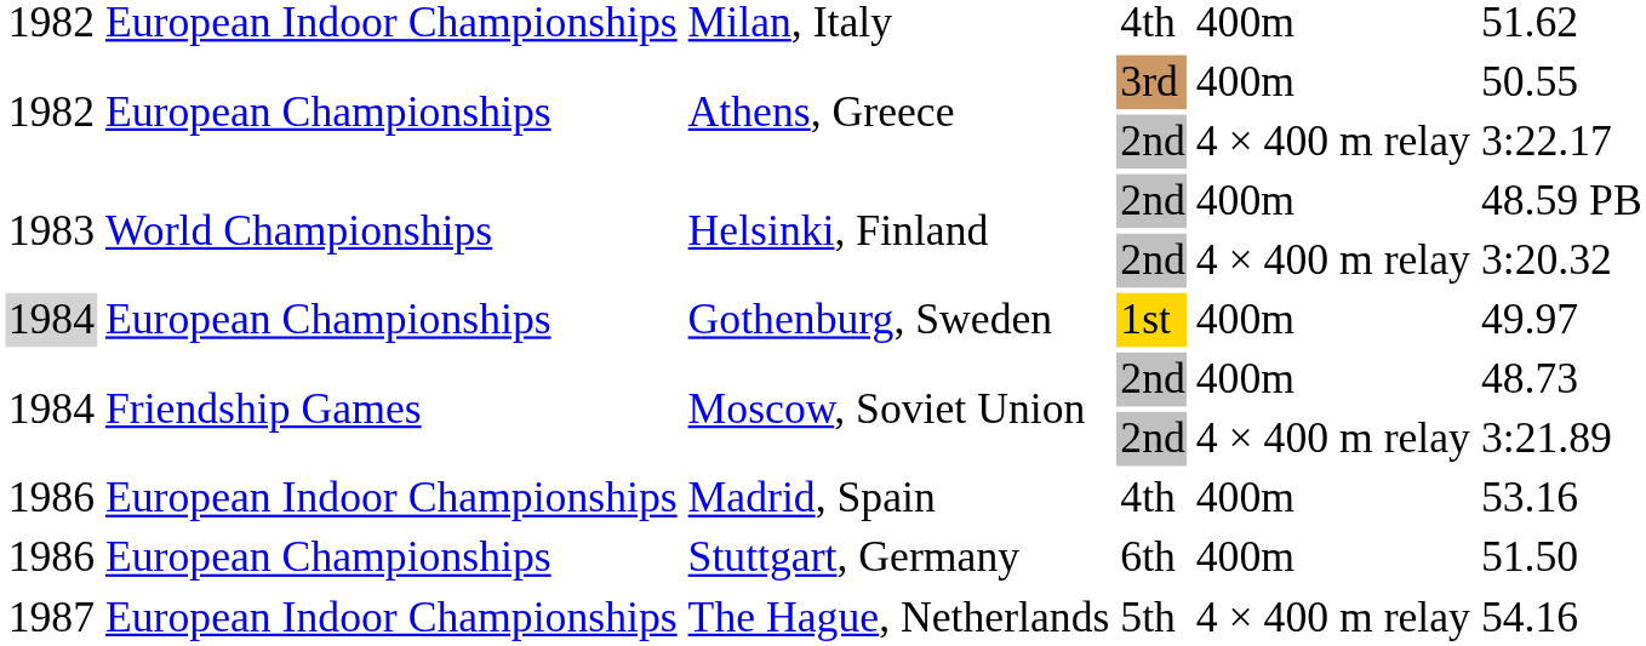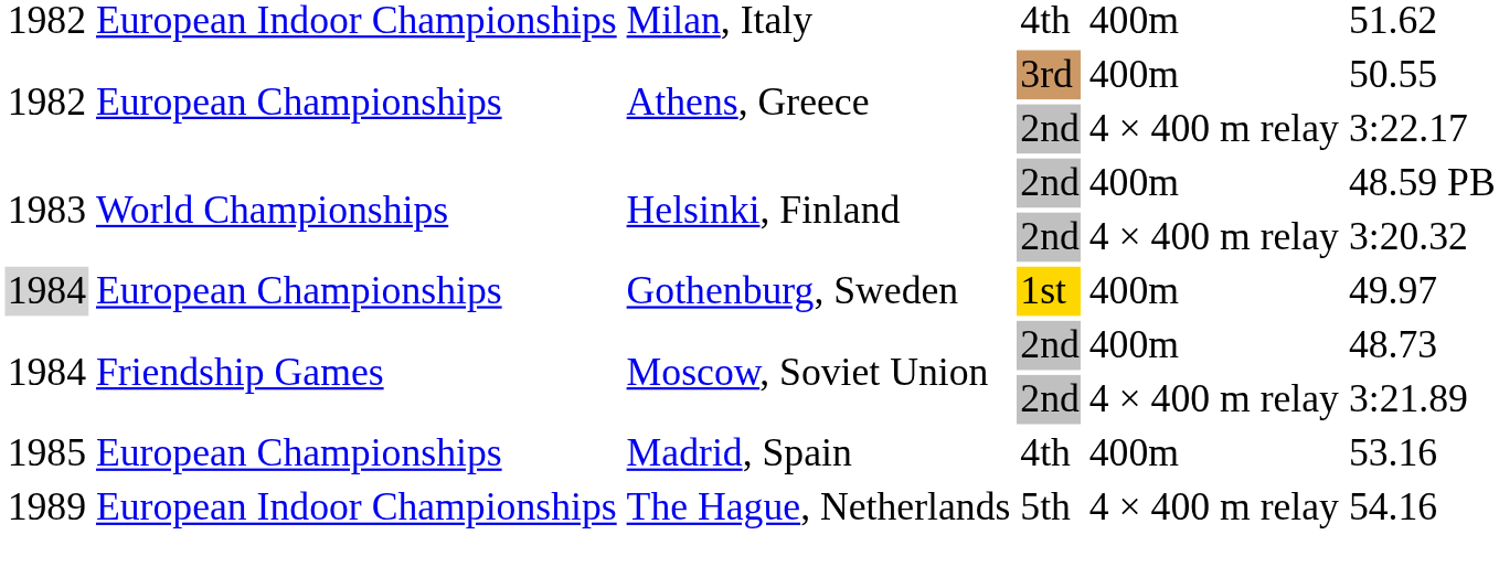 <table>
 <tr>
 <td>1982</td>
 <td><a href='#'>European Indoor Championships</a></td>
 <td><a href='#'>Milan</a>, Italy</td>
 <td>4th</td>
 <td>400m</td>
 <td>51.62</td>
 </tr>
 <tr>
 <td rowspan=2>1982</td>
 <td rowspan=2><a href='#'>European Championships</a></td>
 <td rowspan=2><a href='#'>Athens</a>, Greece</td>
 <td bgcolor="cc9966">3rd</td>
 <td>400m</td>
 <td>50.55</td>
 </tr>
 <tr>
 <td bgcolor=silver>2nd</td>
 <td>4 × 400 m relay</td>
 <td>3:22.17</td>
 </tr>
 <tr>
 <td rowspan=2>1983</td>
 <td rowspan=2><a href='#'>World Championships</a></td>
 <td rowspan=2><a href='#'>Helsinki</a>, Finland</td>
 <td bgcolor="silver">2nd</td>
 <td>400m</td>
 <td>48.59 PB</td>
 </tr>
 <tr>
 <td bgcolor=silver>2nd</td>
 <td>4 × 400 m relay</td>
 <td>3:20.32</td>
 </tr>
 <tr>
 <td style="background: lightgrey;">1984</td>
 <td><a href='#'>European Championships</a></td>
 <td><a href='#'>Gothenburg</a>, Sweden</td>
 <td bgcolor="gold">1st</td>
 <td>400m</td>
 <td>49.97</td>
 </tr>
 <tr>
 <td rowspan=2>1984</td>
 <td rowspan=2><a href='#'>Friendship Games</a></td>
 <td rowspan=2><a href='#'>Moscow</a>, Soviet Union</td>
 <td bgcolor=silver>2nd</td>
 <td>400m</td>
 <td>48.73</td>
 </tr>
 <tr>
 <td bgcolor=silver>2nd</td>
 <td>4 × 400 m relay</td>
 <td>3:21.89</td>
 </tr>
 <tr>
-<td>1986</td>
-<td><a href='#'>European Indoor Championships</a></td>
+<td>1985</td>
+<td><a href='#'>European Championships</a></td>
 <td><a href='#'>Madrid</a>, Spain</td>
 <td>4th</td>
 <td>400m</td>
 <td>53.16</td>
 </tr>
 <tr>
-<td>1986</td>
-<td><a href='#'>European Championships</a></td>
-<td><a href='#'>Stuttgart</a>, Germany</td>
-<td>6th</td>
-<td>400m</td>
-<td>51.50</td>
-</tr>
-<tr>
-<td>1987</td>
+<td>1989</td>
 <td><a href='#'>European Indoor Championships</a></td>
 <td><a href='#'>The Hague</a>, Netherlands</td>
 <td>5th</td>
 <td>4 × 400 m relay</td>
 <td>54.16</td>
 </tr>
 </table>
